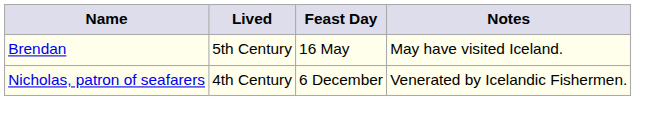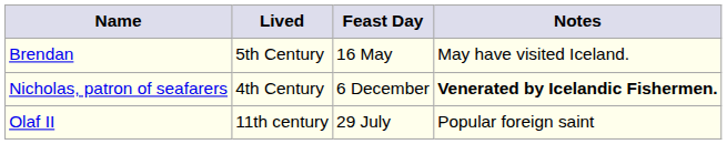 <table class="sortable wikitable" style="font-size:90%; border:0; text-align:left; line-height:150%;">
 <tr align=left>
 <th style="background:#ddddec">Name</th>
 <th style="background:#ddddec">Lived</th>
 <th style="background:#ddddec">Feast Day</th>
 <th style="background:#ddddec">Notes</th>
 </tr>
 <tr style="vertical-align:top; background:#ffffec;">
 <td><a href='#'>Brendan</a></td>
 <td>5th Century</td>
 <td>16 May</td>
 <td>May have visited Iceland.</td>
 </tr>
 <tr style="vertical-align:top; background:#ffffec;">
 <td><a href='#'>Nicholas, patron of seafarers</a></td>
 <td>4th Century</td>
 <td>6 December</td>
-<td>Venerated by Icelandic Fishermen.</td>
+<td><strong>Venerated by Icelandic Fishermen.</strong></td>
+</tr>
+<tr style="vertical-align:top; background:#ffffec;">
+<td><a href='#'>Olaf II</a></td>
+<td>11th century</td>
+<td>29 July</td>
+<td>Popular foreign saint</td>
 </tr>
 <tr style="vertical-align:top; background:#ffffec;">
 </tr>
 </table>
